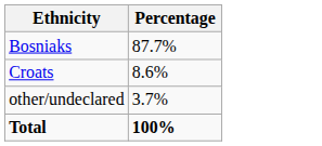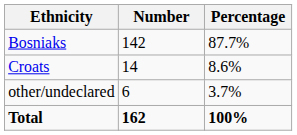 <table class="wikitable">
 <tr>
 <th width="100px">Ethnicity</th>
+<th width="80px">Number</th>
 <th width="80px">Percentage</th>
 </tr>
 <tr>
 <td><a href='#'>Bosniaks</a></td>
+<td>142</td>
 <td>87.7%</td>
 </tr>
 <tr>
 <td><a href='#'>Croats</a></td>
+<td>14</td>
 <td>8.6%</td>
 </tr>
 <tr>
 <td>other/undeclared</td>
+<td>6</td>
 <td>3.7%</td>
 </tr>
 <tr>
 <td><strong>Total</strong></td>
+<td><strong>162</strong></td>
 <td><strong>100%</strong></td>
 </tr>
 </table>
